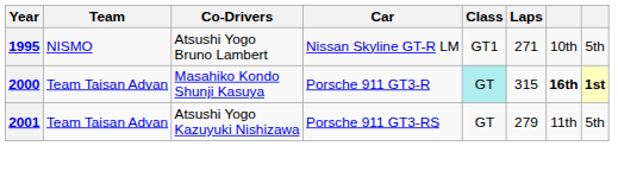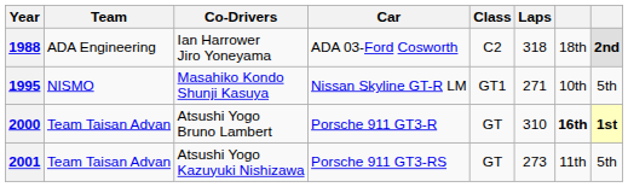 <table class="wikitable" style="text-align:center; font-size:90%">
 <tr>
 <th>Year</th>
 <th>Team</th>
 <th>Co-Drivers</th>
 <th>Car</th>
 <th>Class</th>
 <th>Laps</th>
 <th></th>
 <th></th>
 </tr>
 <tr>
+<th><a href='#'>1988</a></th>
+<td align="left"> ADA Engineering</td>
+<td align="left"> Ian Harrower<br> Jiro Yoneyama</td>
+<td align="left">ADA 03-<a href='#'>Ford</a> <a href='#'>Cosworth</a></td>
+<td>C2</td>
+<td>318</td>
+<td>18th</td>
+<td style="background:#DFDFDF;"><strong>2nd</strong></td>
+</tr>
+<tr>
 <th><a href='#'>1995</a></th>
 <td align="left"> <a href='#'>NISMO</a></td>
-<td align="left"> Atsushi Yogo<br> Bruno Lambert</td>
+<td align="left"> <a href='#'>Masahiko Kondo</a><br> <a href='#'>Shunji Kasuya</a></td>
 <td align="left"><a href='#'>Nissan Skyline GT-R</a> LM</td>
 <td>GT1</td>
 <td>271</td>
 <td>10th</td>
 <td>5th</td>
 </tr>
 <tr>
 <th><a href='#'>2000</a></th>
 <td align="left"> <a href='#'>Team Taisan Advan</a></td>
-<td align="left"> <a href='#'>Masahiko Kondo</a><br> <a href='#'>Shunji Kasuya</a></td>
+<td align="left"> Atsushi Yogo<br> Bruno Lambert</td>
 <td align="left"><a href='#'>Porsche 911 GT3-R</a></td>
-<td style="background: paleturquoise;">GT</td>
-<td>315</td>
+<td>GT</td>
+<td>310</td>
 <td><strong>16th</strong></td>
 <td style="background:#FFFFBF;"><strong>1st</strong></td>
 </tr>
 <tr>
 <th><a href='#'>2001</a></th>
 <td align="left"> <a href='#'>Team Taisan Advan</a></td>
 <td align="left"> Atsushi Yogo<br> <a href='#'>Kazuyuki Nishizawa</a></td>
 <td align="left"><a href='#'>Porsche 911 GT3-RS</a></td>
 <td>GT</td>
-<td>279</td>
+<td>273</td>
 <td>11th</td>
 <td>5th</td>
 </tr>
 </table>
